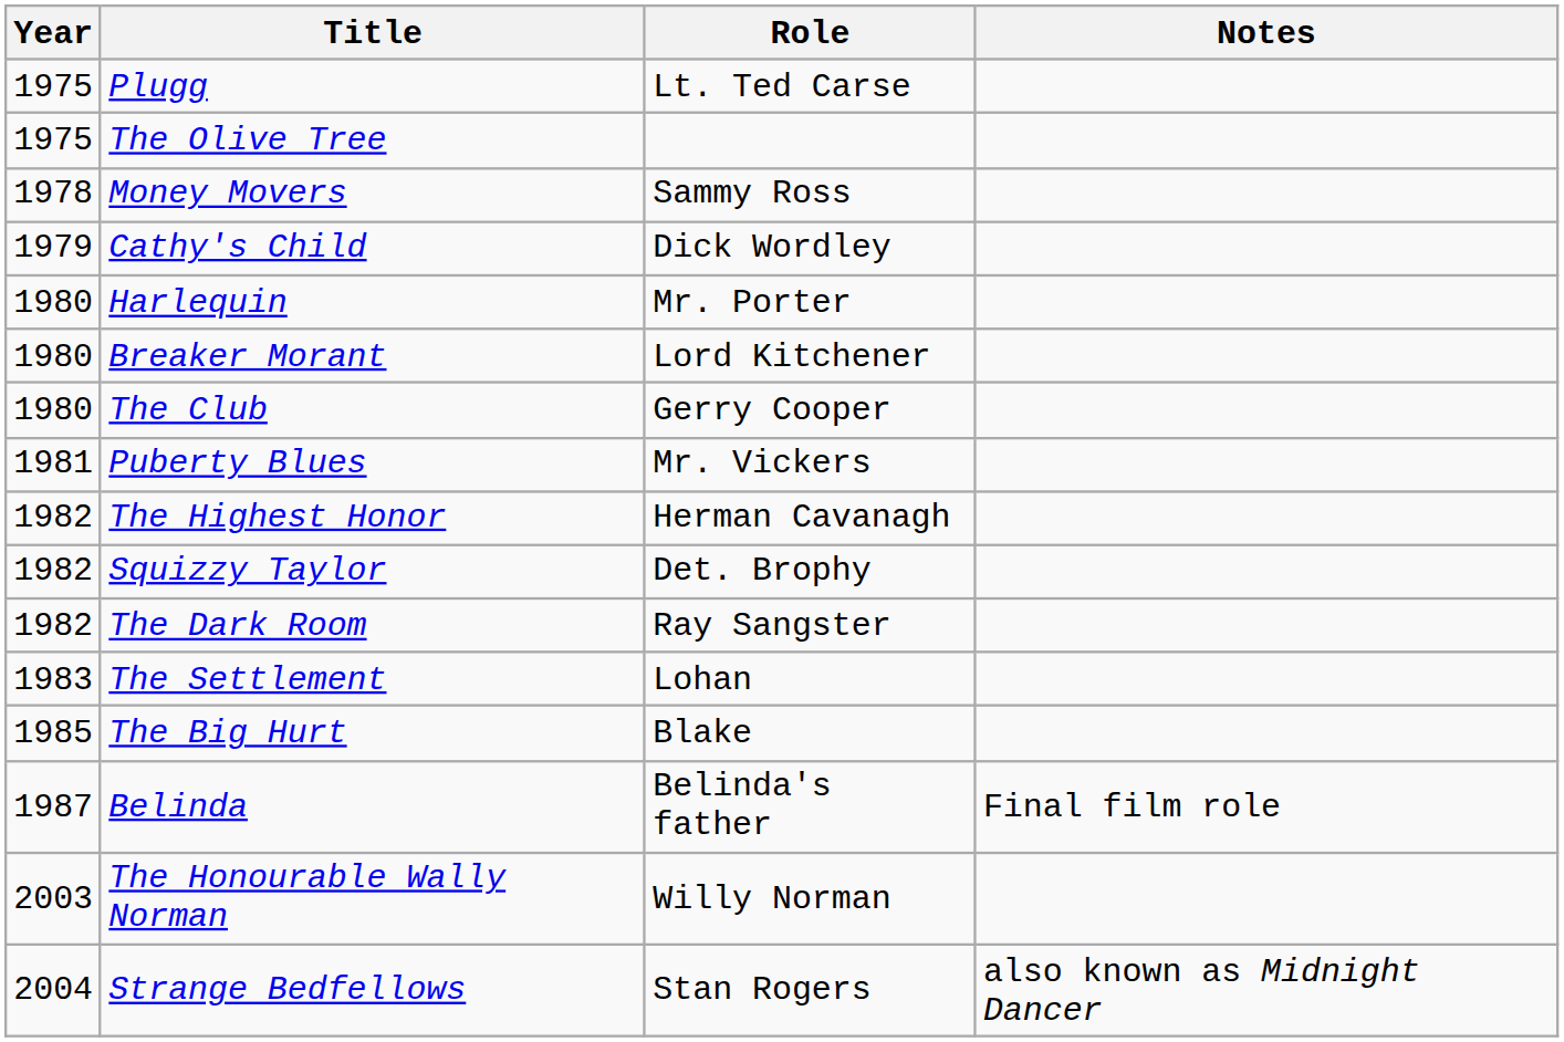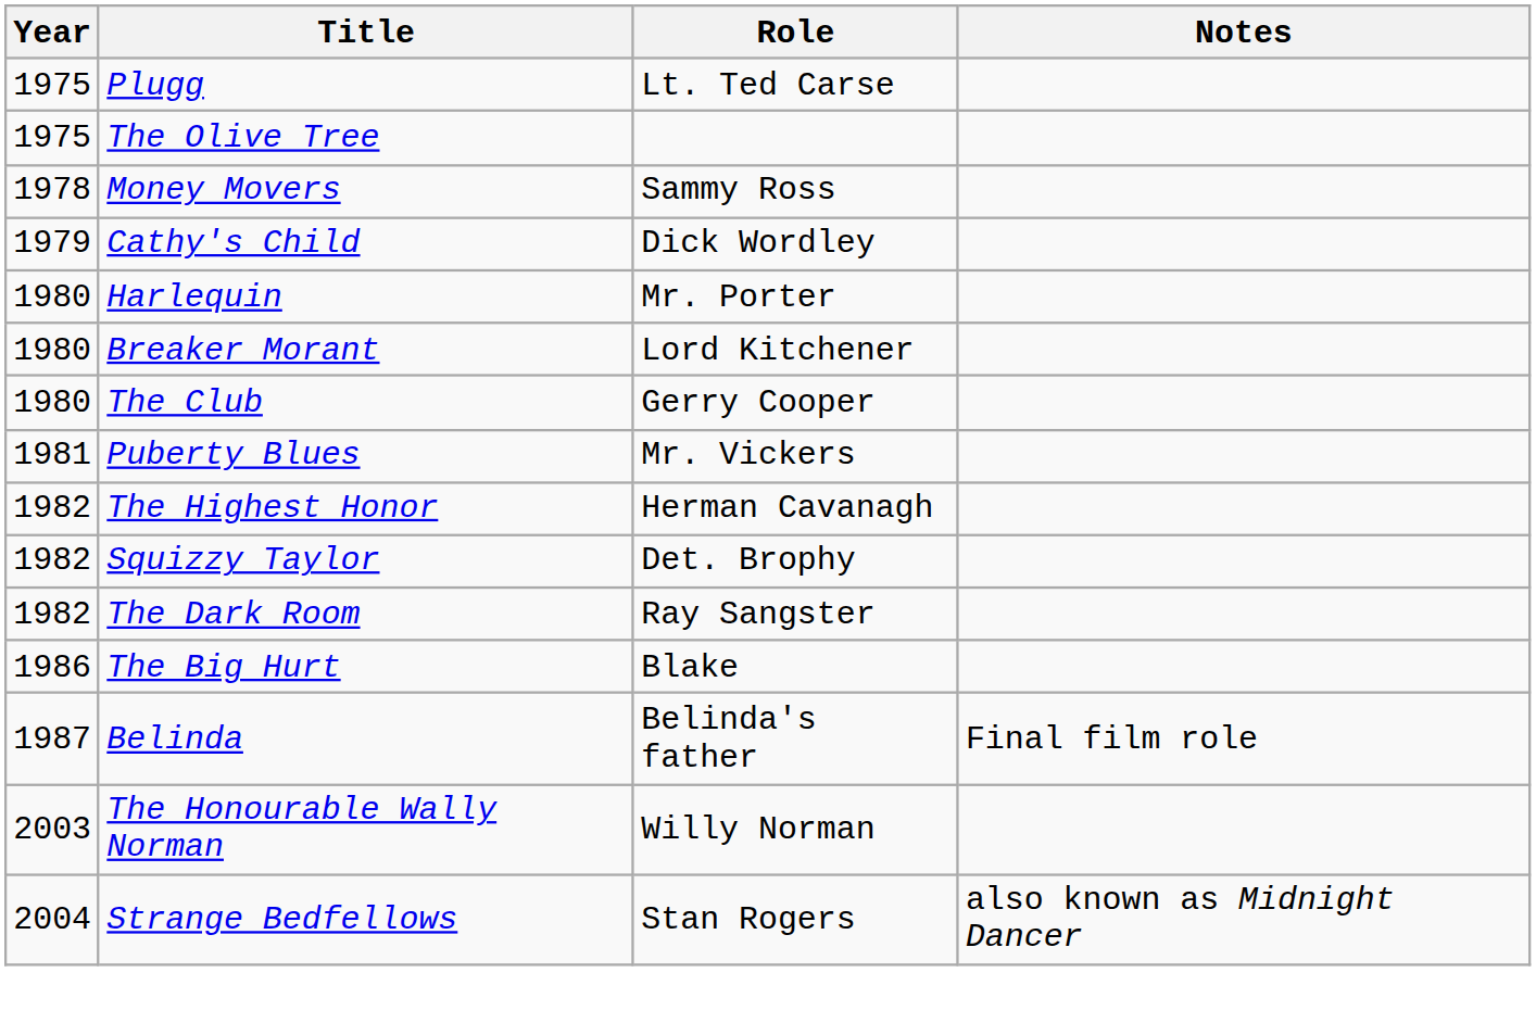 <table class="wikitable">
 <tr>
 <th>Year</th>
 <th>Title</th>
 <th>Role</th>
 <th>Notes</th>
 </tr>
 <tr>
 <td>1975</td>
 <td><em><a href='#'>Plugg</a></em></td>
 <td>Lt. Ted Carse</td>
 <td></td>
 </tr>
 <tr>
 <td>1975</td>
 <td><em><a href='#'>The Olive Tree</a></em></td>
 <td></td>
 <td></td>
 </tr>
 <tr>
 <td>1978</td>
 <td><em><a href='#'>Money Movers</a></em></td>
 <td>Sammy Ross</td>
 <td></td>
 </tr>
 <tr>
 <td>1979</td>
 <td><em><a href='#'>Cathy's Child</a></em></td>
 <td>Dick Wordley</td>
 <td></td>
 </tr>
 <tr>
 <td>1980</td>
 <td><em><a href='#'>Harlequin</a></em></td>
 <td>Mr. Porter</td>
 <td></td>
 </tr>
 <tr>
 <td>1980</td>
 <td><em><a href='#'>Breaker Morant</a></em></td>
 <td>Lord Kitchener</td>
 <td></td>
 </tr>
 <tr>
 <td>1980</td>
 <td><em><a href='#'>The Club</a></em></td>
 <td>Gerry Cooper</td>
 <td></td>
 </tr>
 <tr>
 <td>1981</td>
 <td><em><a href='#'>Puberty Blues</a></em></td>
 <td>Mr. Vickers</td>
 <td></td>
 </tr>
 <tr>
 <td>1982</td>
 <td><em><a href='#'>The Highest Honor</a></em></td>
 <td>Herman Cavanagh</td>
 <td></td>
 </tr>
 <tr>
 <td>1982</td>
 <td><em><a href='#'>Squizzy Taylor</a></em></td>
 <td>Det. Brophy</td>
 <td></td>
 </tr>
 <tr>
 <td>1982</td>
 <td><em><a href='#'>The Dark Room</a></em></td>
 <td>Ray Sangster</td>
 <td></td>
 </tr>
 <tr>
-<td>1983</td>
-<td><em><a href='#'>The Settlement</a></em></td>
-<td>Lohan</td>
-<td></td>
-</tr>
-<tr>
-<td>1985</td>
+<td>1986</td>
 <td><em><a href='#'>The Big Hurt</a></em></td>
 <td>Blake</td>
 <td></td>
 </tr>
 <tr>
 <td>1987</td>
 <td><em><a href='#'>Belinda</a></em></td>
 <td>Belinda's father</td>
 <td>Final film role</td>
 </tr>
 <tr>
 <td>2003</td>
 <td><em><a href='#'>The Honourable Wally Norman</a></em></td>
 <td>Willy Norman</td>
 <td></td>
 </tr>
 <tr>
 <td>2004</td>
 <td><em><a href='#'>Strange Bedfellows</a></em></td>
 <td>Stan Rogers</td>
 <td>also known as <em>Midnight Dancer</em></td>
 </tr>
 </table>
